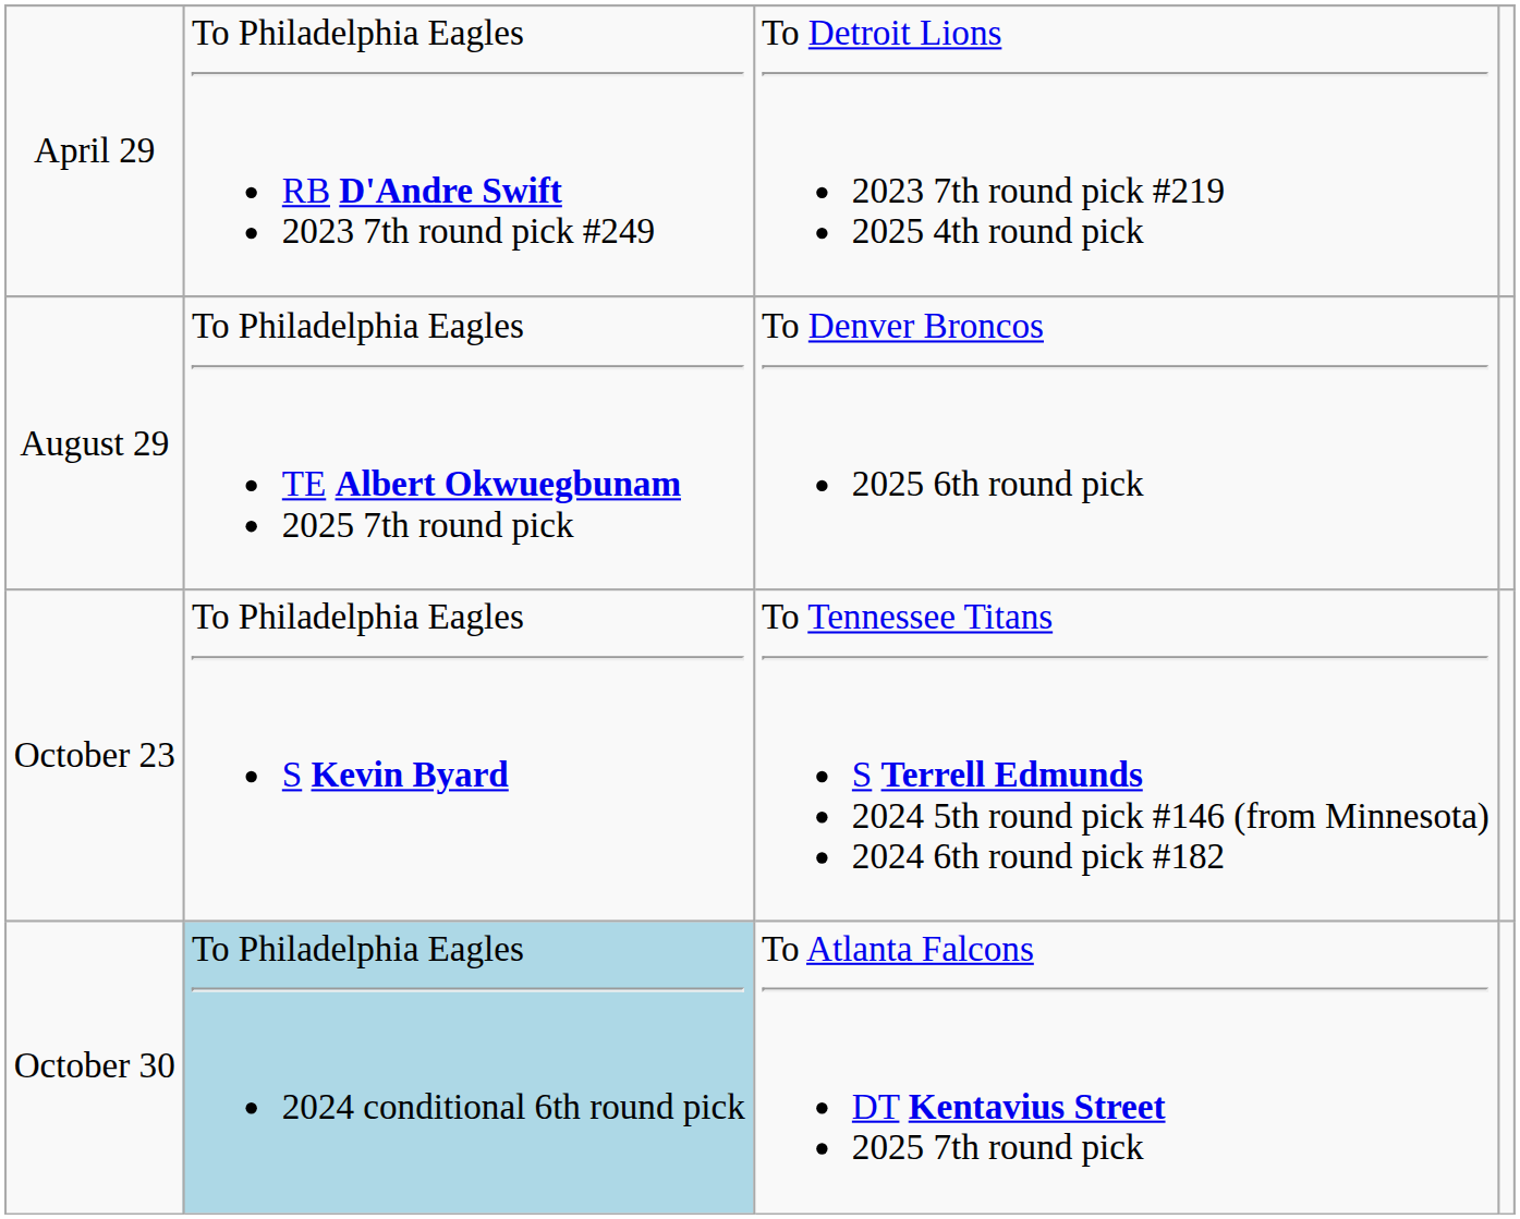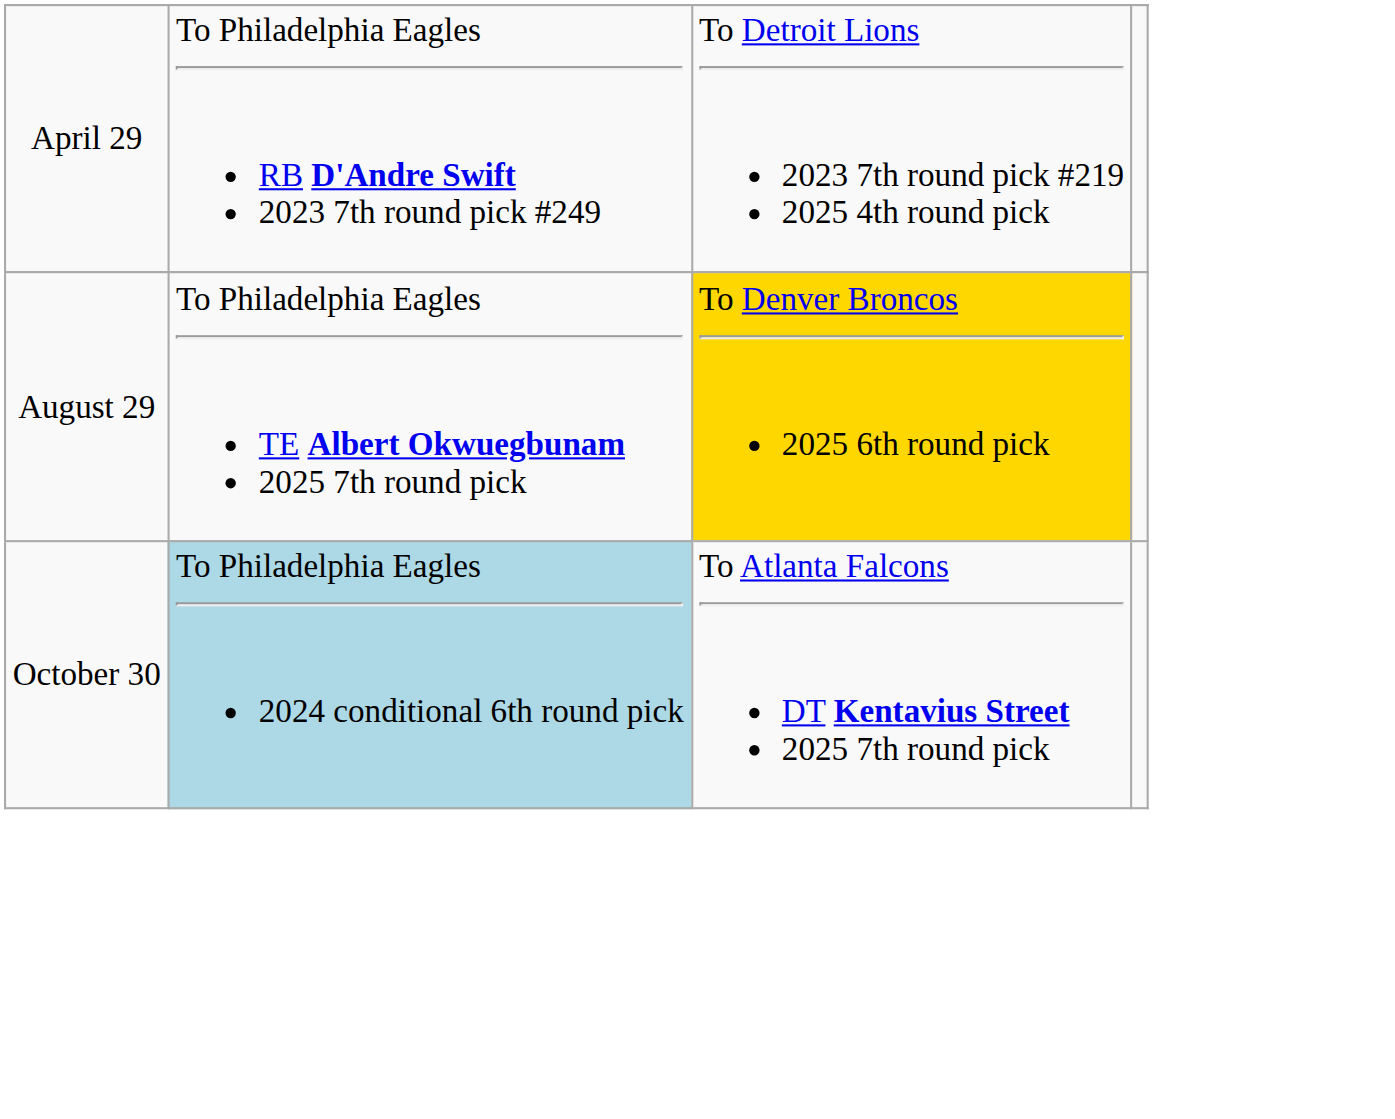 <table class="wikitable" style="text-align:center">
 <tr>
 </tr>
 <tr>
 <td>April 29</td>
 <td align=left valign=top>To Philadelphia Eagles<hr><br><ul><li><a href='#'>RB</a> <strong><a href='#'>D'Andre Swift</a></strong></li><li>2023 7th round pick #249</li></ul></td>
 <td align=left valign=top>To <a href='#'>Detroit Lions</a><hr><br><ul><li>2023 7th round pick #219</li><li>2025 4th round pick</li></ul></td>
 <td></td>
 </tr>
 <tr>
 </tr>
 <tr>
 <td>August 29</td>
 <td align=left valign=top>To Philadelphia Eagles<hr><br><ul><li><a href='#'>TE</a> <strong><a href='#'>Albert Okwuegbunam</a></strong></li><li>2025 7th round pick</li></ul></td>
-<td align=left valign=top>To <a href='#'>Denver Broncos</a><hr><br><ul><li>2025 6th round pick</li></ul></td>
-<td></td>
-</tr>
-<tr>
-<td>October 23</td>
-<td align=left valign=top>To Philadelphia Eagles<hr><br><ul><li><a href='#'>S</a> <strong><a href='#'>Kevin Byard</a></strong></li></ul></td>
-<td align=left valign=top>To <a href='#'>Tennessee Titans</a><hr><br><ul><li><a href='#'>S</a> <strong><a href='#'>Terrell Edmunds</a></strong></li><li>2024 5th round pick #146 (from Minnesota)</li><li>2024 6th round pick #182</li></ul></td>
+<td align=left valign=top style="background: gold;">To <a href='#'>Denver Broncos</a><hr><br><ul><li>2025 6th round pick</li></ul></td>
 <td></td>
 </tr>
 <tr>
 <td>October 30</td>
 <td align=left valign=top style="background: lightblue;">To Philadelphia Eagles<hr><br><ul><li>2024 conditional 6th round pick</li></ul></td>
 <td align=left valign=top>To <a href='#'>Atlanta Falcons</a><hr><br><ul><li><a href='#'>DT</a> <strong><a href='#'>Kentavius Street</a></strong></li><li>2025 7th round pick</li></ul></td>
 <td></td>
 </tr>
 </table>
